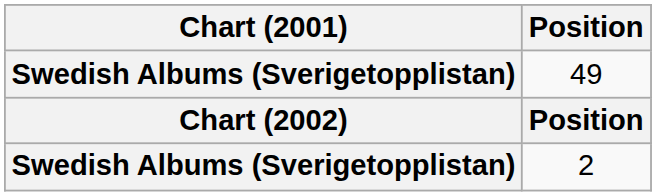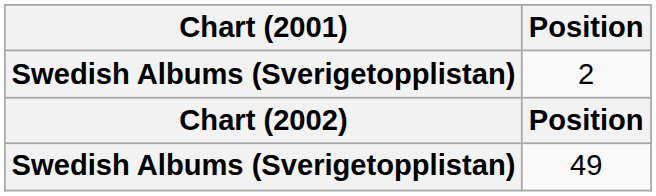 <table class="wikitable plainrowheaders" style="text-align:center">
 <tr>
 <th scope="col">Chart (2001)</th>
 <th scope="col">Position</th>
 </tr>
 <tr>
 <th scope="row">Swedish Albums (Sverigetopplistan)</th>
-<td>49</td>
+<td>2</td>
 </tr>
 <tr>
 <th scope="col">Chart (2002)</th>
 <th scope="col">Position</th>
 </tr>
 <tr>
 <th scope="row">Swedish Albums (Sverigetopplistan)</th>
-<td>2</td>
+<td>49</td>
 </tr>
 </table>
